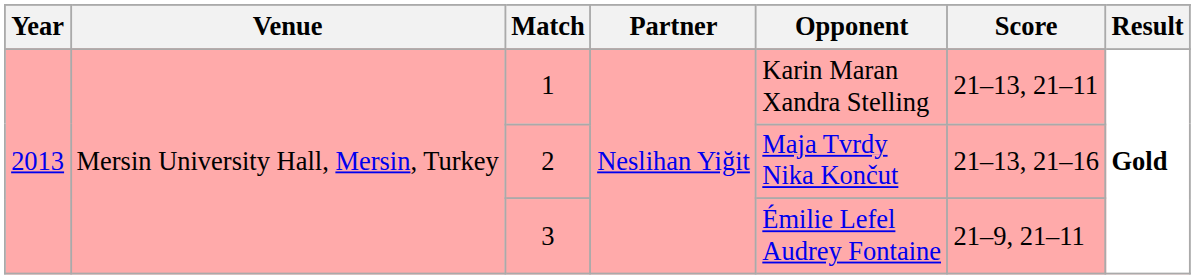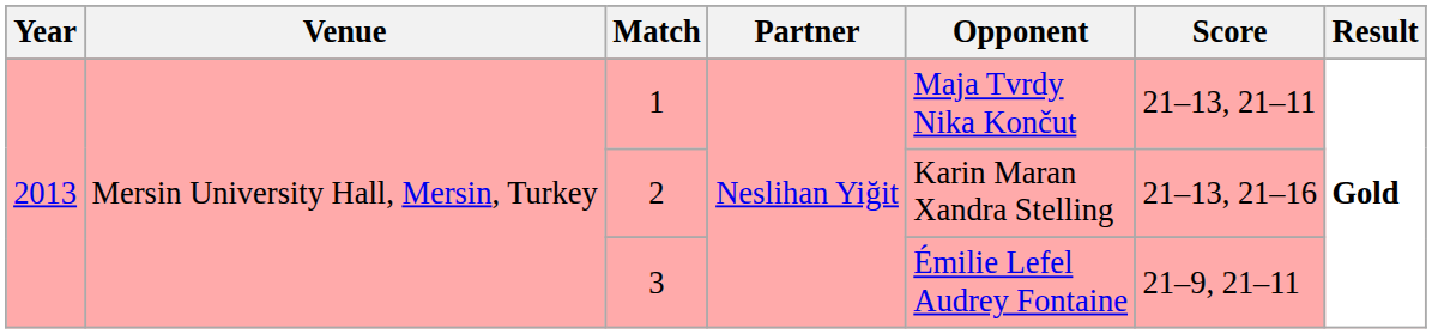 <table class="sortable wikitable" style="font-size: 90%">
 <tr>
 <th>Year</th>
 <th>Venue</th>
 <th>Match</th>
 <th>Partner</th>
 <th>Opponent</th>
 <th>Score</th>
 <th>Result</th>
 </tr>
 <tr style="background:#FFAAAA">
 <td align="center" rowspan="3"><a href='#'>2013</a></td>
 <td align="left" rowspan="3">Mersin University Hall, <a href='#'>Mersin</a>, Turkey</td>
 <td align="center">1</td>
 <td align="left" rowspan="3"> <a href='#'>Neslihan Yiğit</a></td>
-<td align="left"> Karin Maran <br>  Xandra Stelling</td>
+<td align="left"> <a href='#'>Maja Tvrdy</a> <br>  <a href='#'>Nika Končut</a></td>
 <td align="left">21–13, 21–11</td>
 <td style="text-align:left; background:white" rowspan="3"> <strong>Gold</strong></td>
 </tr>
 <tr style="background:#FFAAAA">
 <td align="center">2</td>
-<td align="left"> <a href='#'>Maja Tvrdy</a> <br>  <a href='#'>Nika Končut</a></td>
+<td align="left"> Karin Maran <br>  Xandra Stelling</td>
 <td align="left">21–13, 21–16</td>
 </tr>
 <tr style="background:#FFAAAA">
 <td align="center">3</td>
 <td align="left"> <a href='#'>Émilie Lefel</a> <br>  <a href='#'>Audrey Fontaine</a></td>
 <td align="left">21–9, 21–11</td>
 </tr>
 </table>
